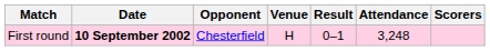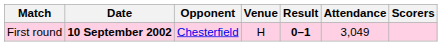 <table class="wikitable" style="text-align:center">
 <tr>
 <th>Match</th>
 <th>Date</th>
 <th>Opponent</th>
 <th>Venue</th>
 <th>Result</th>
 <th>Attendance</th>
 <th>Scorers</th>
 </tr>
 <tr style="background: #ffd0e3;">
 <td>First round</td>
 <td><strong>10 September 2002</strong></td>
 <td><a href='#'>Chesterfield</a></td>
 <td>H</td>
-<td>0–1</td>
-<td>3,248</td>
+<td><strong>0–1</strong></td>
+<td>3,049</td>
 <td></td>
 </tr>
 </table>
